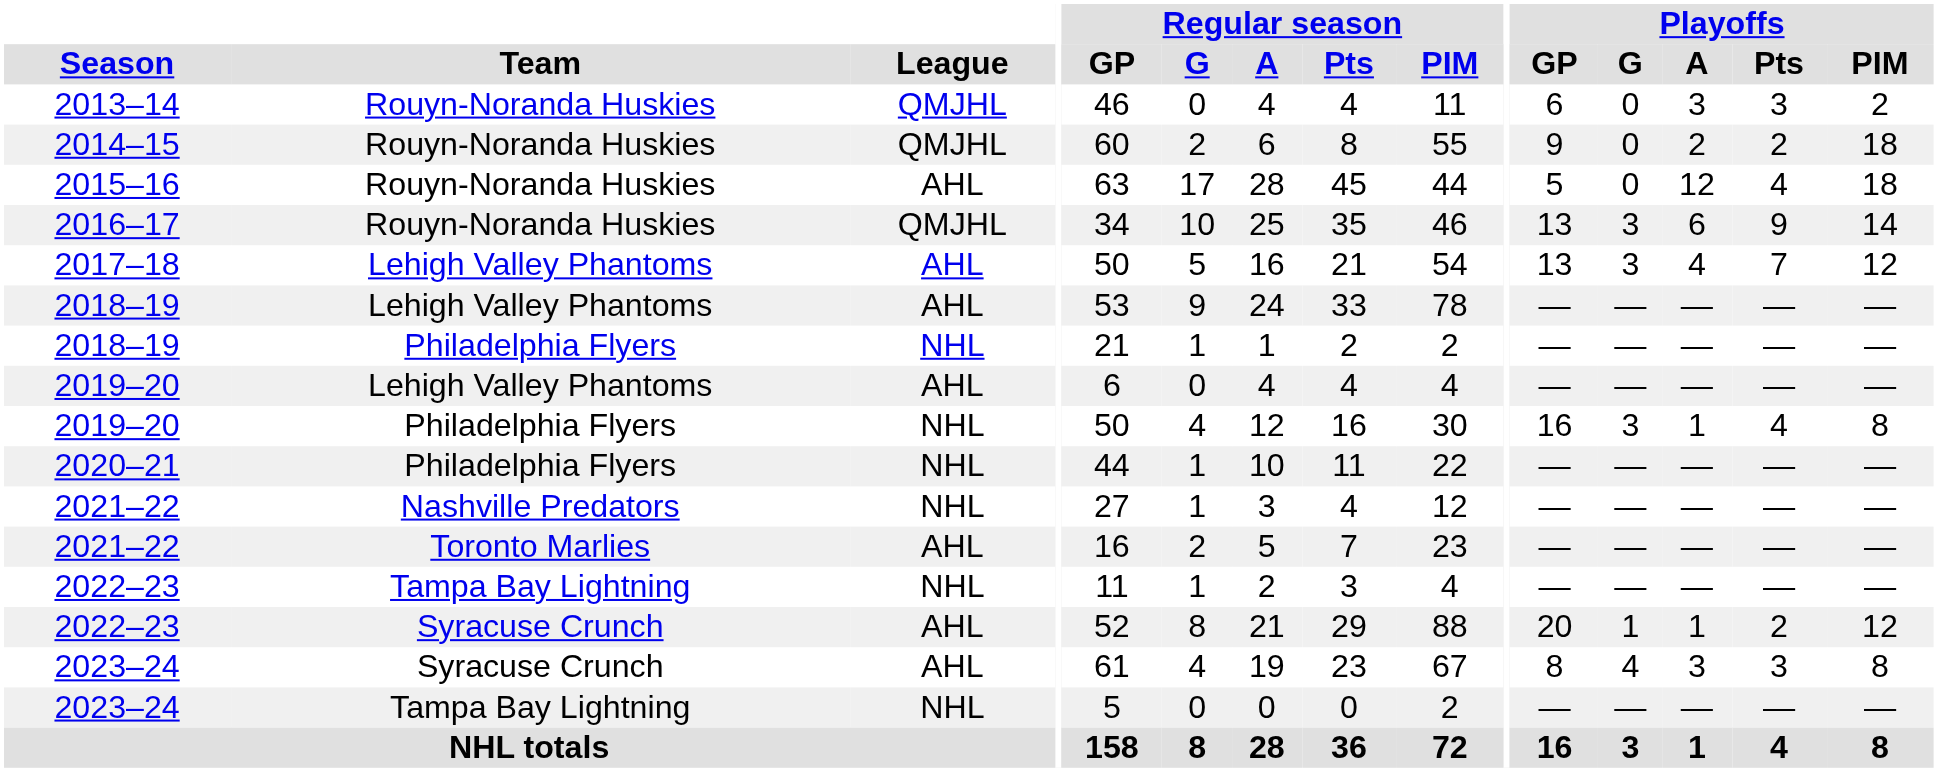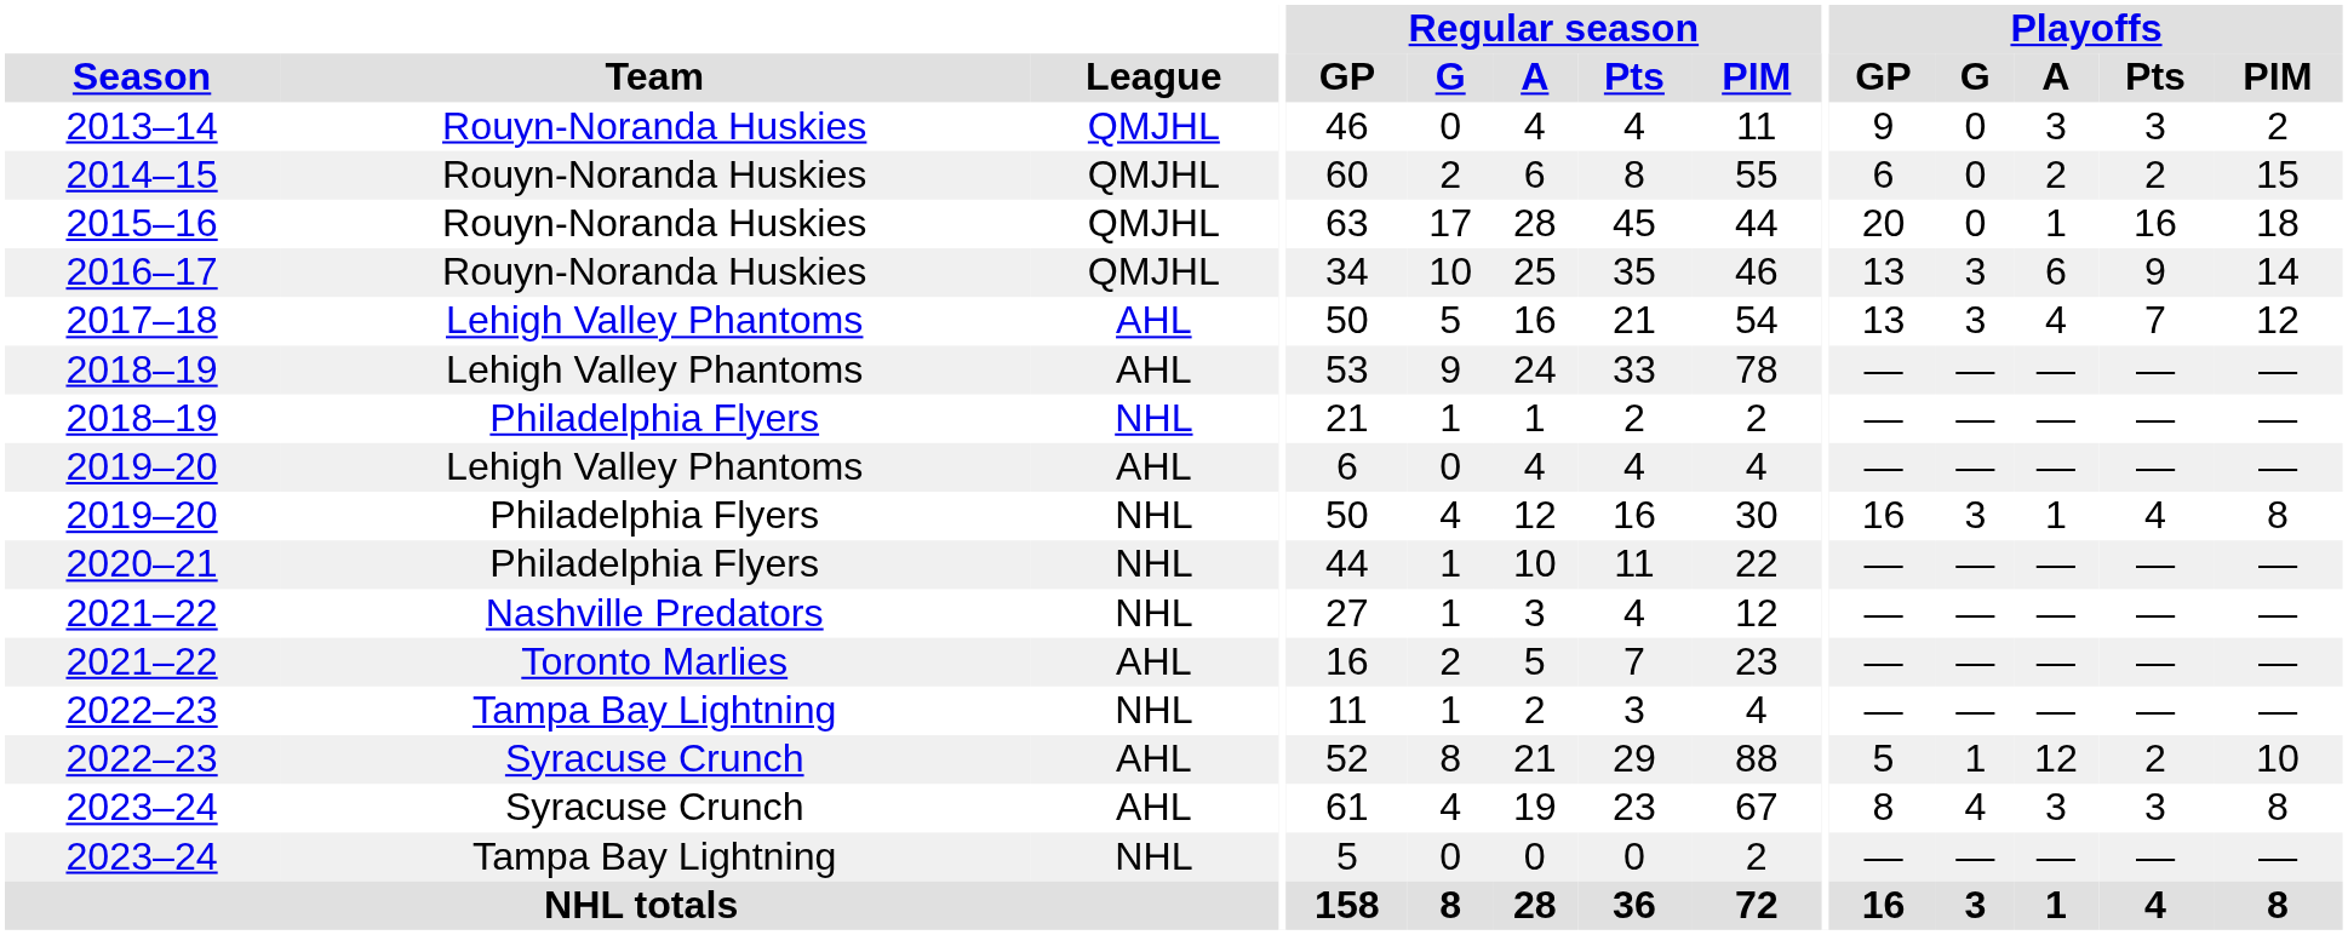 <table border="0" cellpadding="1" cellspacing="0" style="text-align:center; width:60em">
 <tr bgcolor="#e0e0e0">
 <th colspan="3" bgcolor="#ffffff"></th>
 <th rowspan="96" bgcolor="#ffffff"></th>
 <th colspan="5"><a href='#'>Regular season</a></th>
 <th rowspan="96" bgcolor="#ffffff"></th>
 <th colspan="5"><a href='#'>Playoffs</a></th>
 </tr>
 <tr bgcolor="#e0e0e0">
 <th><a href='#'>Season</a></th>
 <th>Team</th>
 <th>League</th>
 <th>GP</th>
 <th><a href='#'>G</a></th>
 <th><a href='#'>A</a></th>
 <th><a href='#'>Pts</a></th>
 <th><a href='#'>PIM</a></th>
 <th>GP</th>
 <th>G</th>
 <th>A</th>
 <th>Pts</th>
 <th>PIM</th>
 </tr>
 <tr>
 <td><a href='#'>2013–14</a></td>
 <td><a href='#'>Rouyn-Noranda Huskies</a></td>
 <td><a href='#'>QMJHL</a></td>
 <td>46</td>
 <td>0</td>
 <td>4</td>
 <td>4</td>
 <td>11</td>
-<td>6</td>
+<td>9</td>
 <td>0</td>
 <td>3</td>
 <td>3</td>
 <td>2</td>
 </tr>
 <tr bgcolor="#f0f0f0">
 <td><a href='#'>2014–15</a></td>
 <td>Rouyn-Noranda Huskies</td>
 <td>QMJHL</td>
 <td>60</td>
 <td>2</td>
 <td>6</td>
 <td>8</td>
 <td>55</td>
-<td>9</td>
+<td>6</td>
 <td>0</td>
 <td>2</td>
 <td>2</td>
-<td>18</td>
+<td>15</td>
 </tr>
 <tr>
 <td><a href='#'>2015–16</a></td>
 <td>Rouyn-Noranda Huskies</td>
-<td>AHL</td>
+<td>QMJHL</td>
 <td>63</td>
 <td>17</td>
 <td>28</td>
 <td>45</td>
 <td>44</td>
-<td>5</td>
+<td>20</td>
 <td>0</td>
-<td>12</td>
-<td>4</td>
+<td>1</td>
+<td>16</td>
 <td>18</td>
 </tr>
 <tr bgcolor="#f0f0f0">
 <td><a href='#'>2016–17</a></td>
 <td>Rouyn-Noranda Huskies</td>
 <td>QMJHL</td>
 <td>34</td>
 <td>10</td>
 <td>25</td>
 <td>35</td>
 <td>46</td>
 <td>13</td>
 <td>3</td>
 <td>6</td>
 <td>9</td>
 <td>14</td>
 </tr>
 <tr>
 <td><a href='#'>2017–18</a></td>
 <td><a href='#'>Lehigh Valley Phantoms</a></td>
 <td><a href='#'>AHL</a></td>
 <td>50</td>
 <td>5</td>
 <td>16</td>
 <td>21</td>
 <td>54</td>
 <td>13</td>
 <td>3</td>
 <td>4</td>
 <td>7</td>
 <td>12</td>
 </tr>
 <tr bgcolor="#f0f0f0">
 <td><a href='#'>2018–19</a></td>
 <td>Lehigh Valley Phantoms</td>
 <td>AHL</td>
 <td>53</td>
 <td>9</td>
 <td>24</td>
 <td>33</td>
 <td>78</td>
 <td>—</td>
 <td>—</td>
 <td>—</td>
 <td>—</td>
 <td>—</td>
 </tr>
 <tr>
 <td><a href='#'>2018–19</a></td>
 <td><a href='#'>Philadelphia Flyers</a></td>
 <td><a href='#'>NHL</a></td>
 <td>21</td>
 <td>1</td>
 <td>1</td>
 <td>2</td>
 <td>2</td>
 <td>—</td>
 <td>—</td>
 <td>—</td>
 <td>—</td>
 <td>—</td>
 </tr>
 <tr bgcolor="#f0f0f0">
 <td><a href='#'>2019–20</a></td>
 <td>Lehigh Valley Phantoms</td>
 <td>AHL</td>
 <td>6</td>
 <td>0</td>
 <td>4</td>
 <td>4</td>
 <td>4</td>
 <td>—</td>
 <td>—</td>
 <td>—</td>
 <td>—</td>
 <td>—</td>
 </tr>
 <tr>
 <td><a href='#'>2019–20</a></td>
 <td>Philadelphia Flyers</td>
 <td>NHL</td>
 <td>50</td>
 <td>4</td>
 <td>12</td>
 <td>16</td>
 <td>30</td>
 <td>16</td>
 <td>3</td>
 <td>1</td>
 <td>4</td>
 <td>8</td>
 </tr>
 <tr bgcolor="#f0f0f0">
 <td><a href='#'>2020–21</a></td>
 <td>Philadelphia Flyers</td>
 <td>NHL</td>
 <td>44</td>
 <td>1</td>
 <td>10</td>
 <td>11</td>
 <td>22</td>
 <td>—</td>
 <td>—</td>
 <td>—</td>
 <td>—</td>
 <td>—</td>
 </tr>
 <tr>
 <td><a href='#'>2021–22</a></td>
 <td><a href='#'>Nashville Predators</a></td>
 <td>NHL</td>
 <td>27</td>
 <td>1</td>
 <td>3</td>
 <td>4</td>
 <td>12</td>
 <td>—</td>
 <td>—</td>
 <td>—</td>
 <td>—</td>
 <td>—</td>
 </tr>
 <tr bgcolor="#f0f0f0">
 <td><a href='#'>2021–22</a></td>
 <td><a href='#'>Toronto Marlies</a></td>
 <td>AHL</td>
 <td>16</td>
 <td>2</td>
 <td>5</td>
 <td>7</td>
 <td>23</td>
 <td>—</td>
 <td>—</td>
 <td>—</td>
 <td>—</td>
 <td>—</td>
 </tr>
 <tr>
 <td><a href='#'>2022–23</a></td>
 <td><a href='#'>Tampa Bay Lightning</a></td>
 <td>NHL</td>
 <td>11</td>
 <td>1</td>
 <td>2</td>
 <td>3</td>
 <td>4</td>
 <td>—</td>
 <td>—</td>
 <td>—</td>
 <td>—</td>
 <td>—</td>
 </tr>
 <tr bgcolor="#f0f0f0">
 <td><a href='#'>2022–23</a></td>
 <td><a href='#'>Syracuse Crunch</a></td>
 <td>AHL</td>
 <td>52</td>
 <td>8</td>
 <td>21</td>
 <td>29</td>
 <td>88</td>
-<td>20</td>
+<td>5</td>
 <td>1</td>
-<td>1</td>
+<td>12</td>
 <td>2</td>
-<td>12</td>
+<td>10</td>
 </tr>
 <tr>
 <td><a href='#'>2023–24</a></td>
 <td>Syracuse Crunch</td>
 <td>AHL</td>
 <td>61</td>
 <td>4</td>
 <td>19</td>
 <td>23</td>
 <td>67</td>
 <td>8</td>
 <td>4</td>
 <td>3</td>
 <td>3</td>
 <td>8</td>
 </tr>
 <tr bgcolor="#f0f0f0">
 <td><a href='#'>2023–24</a></td>
 <td>Tampa Bay Lightning</td>
 <td>NHL</td>
 <td>5</td>
 <td>0</td>
 <td>0</td>
 <td>0</td>
 <td>2</td>
 <td>—</td>
 <td>—</td>
 <td>—</td>
 <td>—</td>
 <td>—</td>
 </tr>
 <tr bgcolor="#e0e0e0">
 <th colspan="3">NHL totals</th>
 <th>158</th>
 <th>8</th>
 <th>28</th>
 <th>36</th>
 <th>72</th>
 <th>16</th>
 <th>3</th>
 <th>1</th>
 <th>4</th>
 <th>8</th>
 </tr>
 </table>
